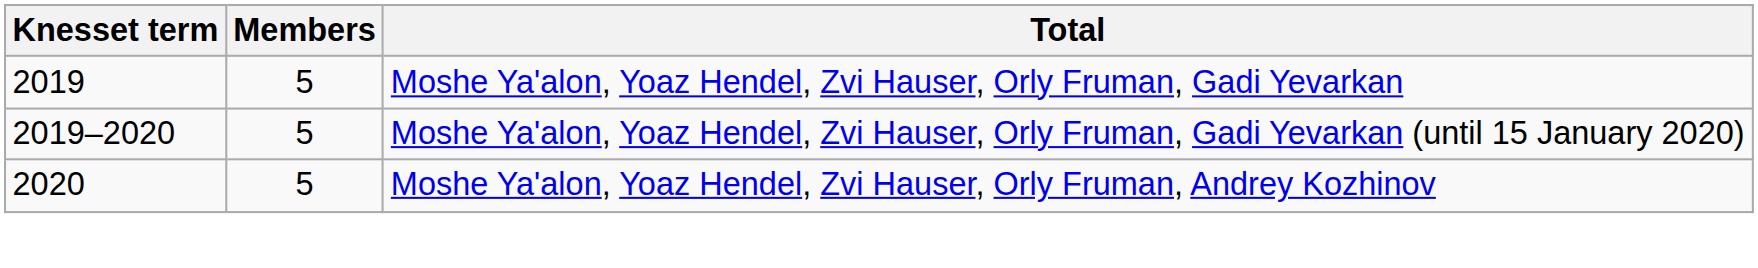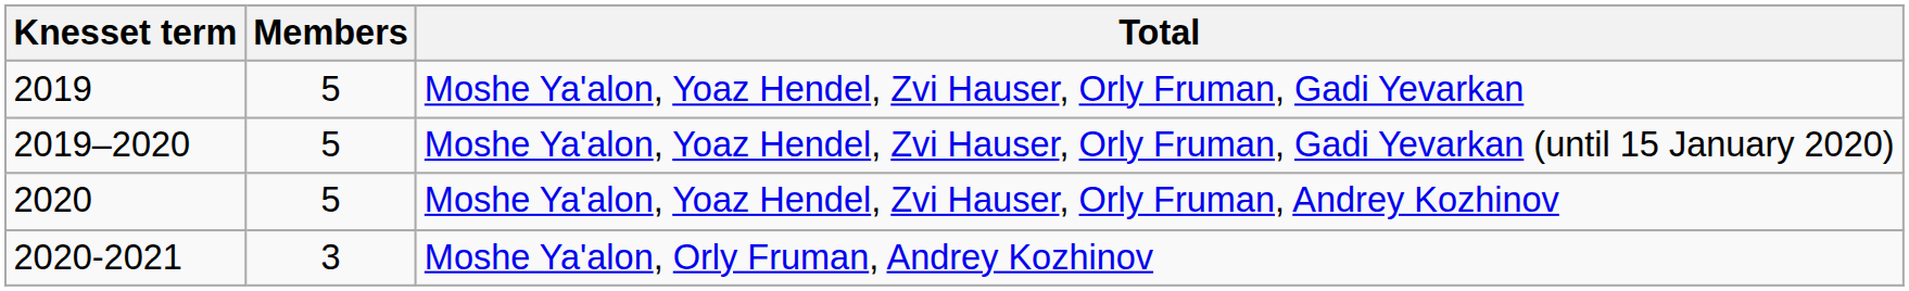 <table class="wikitable">
 <tr>
 <th>Knesset term</th>
 <th>Members</th>
 <th>Total</th>
 </tr>
 <tr>
 <td>2019</td>
 <td align=center>5</td>
 <td><a href='#'>Moshe Ya'alon</a>, <a href='#'>Yoaz Hendel</a>, <a href='#'>Zvi Hauser</a>, <a href='#'>Orly Fruman</a>, <a href='#'>Gadi Yevarkan</a></td>
 </tr>
 <tr>
 <td>2019–2020</td>
 <td align=center>5</td>
 <td><a href='#'>Moshe Ya'alon</a>, <a href='#'>Yoaz Hendel</a>, <a href='#'>Zvi Hauser</a>, <a href='#'>Orly Fruman</a>, <a href='#'>Gadi Yevarkan</a> (until 15 January 2020)</td>
 </tr>
 <tr>
 <td>2020</td>
 <td align=center>5</td>
 <td><a href='#'>Moshe Ya'alon</a>, <a href='#'>Yoaz Hendel</a>, <a href='#'>Zvi Hauser</a>, <a href='#'>Orly Fruman</a>, <a href='#'>Andrey Kozhinov</a></td>
 </tr>
+<tr>
+<td>2020-2021</td>
+<td align=center>3</td>
+<td><a href='#'>Moshe Ya'alon</a>, <a href='#'>Orly Fruman</a>, <a href='#'>Andrey Kozhinov</a></td>
+</tr>
 </table>
